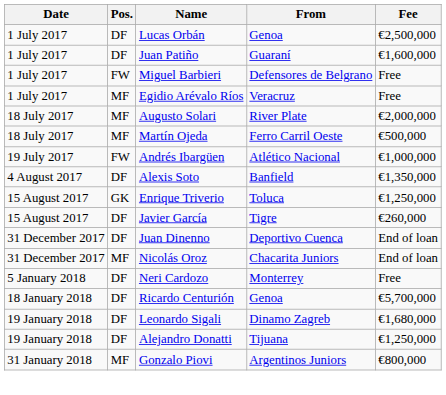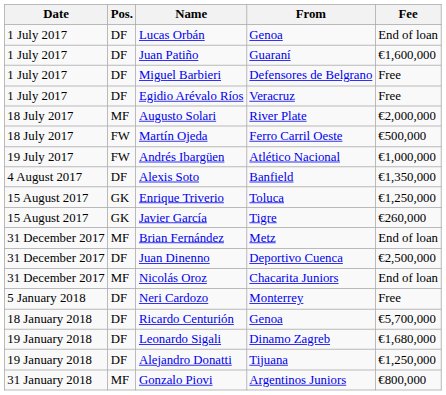 <table class="wikitable">
 <tr>
 <th>Date</th>
 <th>Pos.</th>
 <th>Name</th>
 <th>From</th>
 <th>Fee</th>
 </tr>
 <tr>
 <td>1 July 2017</td>
 <td>DF</td>
 <td> <a href='#'>Lucas Orbán</a></td>
 <td> <a href='#'>Genoa</a></td>
-<td>€2,500,000</td>
+<td>End of loan</td>
 </tr>
 <tr>
 <td>1 July 2017</td>
 <td>DF</td>
 <td> <a href='#'>Juan Patiño</a></td>
 <td> <a href='#'>Guaraní</a></td>
 <td>€1,600,000</td>
 </tr>
 <tr>
 <td>1 July 2017</td>
-<td>FW</td>
+<td>DF</td>
 <td> <a href='#'>Miguel Barbieri</a></td>
 <td> <a href='#'>Defensores de Belgrano</a></td>
 <td>Free</td>
 </tr>
 <tr>
 <td>1 July 2017</td>
-<td>MF</td>
+<td>DF</td>
 <td> <a href='#'>Egidio Arévalo Ríos</a></td>
 <td> <a href='#'>Veracruz</a></td>
 <td>Free</td>
 </tr>
 <tr>
 <td>18 July 2017</td>
 <td>MF</td>
 <td> <a href='#'>Augusto Solari</a></td>
 <td> <a href='#'>River Plate</a></td>
 <td>€2,000,000</td>
 </tr>
 <tr>
 <td>18 July 2017</td>
-<td>MF</td>
+<td>FW</td>
 <td> <a href='#'>Martín Ojeda</a></td>
 <td> <a href='#'>Ferro Carril Oeste</a></td>
 <td>€500,000</td>
 </tr>
 <tr>
 <td>19 July 2017</td>
 <td>FW</td>
 <td> <a href='#'>Andrés Ibargüen</a></td>
 <td> <a href='#'>Atlético Nacional</a></td>
 <td>€1,000,000</td>
 </tr>
 <tr>
 <td>4 August 2017</td>
 <td>DF</td>
 <td> <a href='#'>Alexis Soto</a></td>
 <td> <a href='#'>Banfield</a></td>
 <td>€1,350,000</td>
 </tr>
 <tr>
 <td>15 August 2017</td>
 <td>GK</td>
 <td> <a href='#'>Enrique Triverio</a></td>
 <td> <a href='#'>Toluca</a></td>
 <td>€1,250,000</td>
 </tr>
 <tr>
 <td>15 August 2017</td>
-<td>DF</td>
+<td>GK</td>
 <td> <a href='#'>Javier García</a></td>
 <td> <a href='#'>Tigre</a></td>
 <td>€260,000</td>
 </tr>
 <tr>
 <td>31 December 2017</td>
+<td>MF</td>
+<td> <a href='#'>Brian Fernández</a></td>
+<td> <a href='#'>Metz</a></td>
+<td>End of loan</td>
+</tr>
+<tr>
+<td>31 December 2017</td>
 <td>DF</td>
 <td> <a href='#'>Juan Dinenno</a></td>
 <td> <a href='#'>Deportivo Cuenca</a></td>
-<td>End of loan</td>
+<td>€2,500,000</td>
 </tr>
 <tr>
 <td>31 December 2017</td>
 <td>MF</td>
 <td> <a href='#'>Nicolás Oroz</a></td>
 <td> <a href='#'>Chacarita Juniors</a></td>
 <td>End of loan</td>
 </tr>
 <tr>
 <td>5 January 2018</td>
 <td>DF</td>
 <td> <a href='#'>Neri Cardozo</a></td>
 <td> <a href='#'>Monterrey</a></td>
 <td>Free</td>
 </tr>
 <tr>
 <td>18 January 2018</td>
 <td>DF</td>
 <td> <a href='#'>Ricardo Centurión</a></td>
 <td> <a href='#'>Genoa</a></td>
 <td>€5,700,000</td>
 </tr>
 <tr>
 <td>19 January 2018</td>
 <td>DF</td>
 <td> <a href='#'>Leonardo Sigali</a></td>
 <td> <a href='#'>Dinamo Zagreb</a></td>
 <td>€1,680,000</td>
 </tr>
 <tr>
 <td>19 January 2018</td>
 <td>DF</td>
 <td> <a href='#'>Alejandro Donatti</a></td>
 <td> <a href='#'>Tijuana</a></td>
 <td>€1,250,000</td>
 </tr>
 <tr>
 <td>31 January 2018</td>
 <td>MF</td>
 <td> <a href='#'>Gonzalo Piovi</a></td>
 <td> <a href='#'>Argentinos Juniors</a></td>
 <td>€800,000</td>
 </tr>
 </table>
